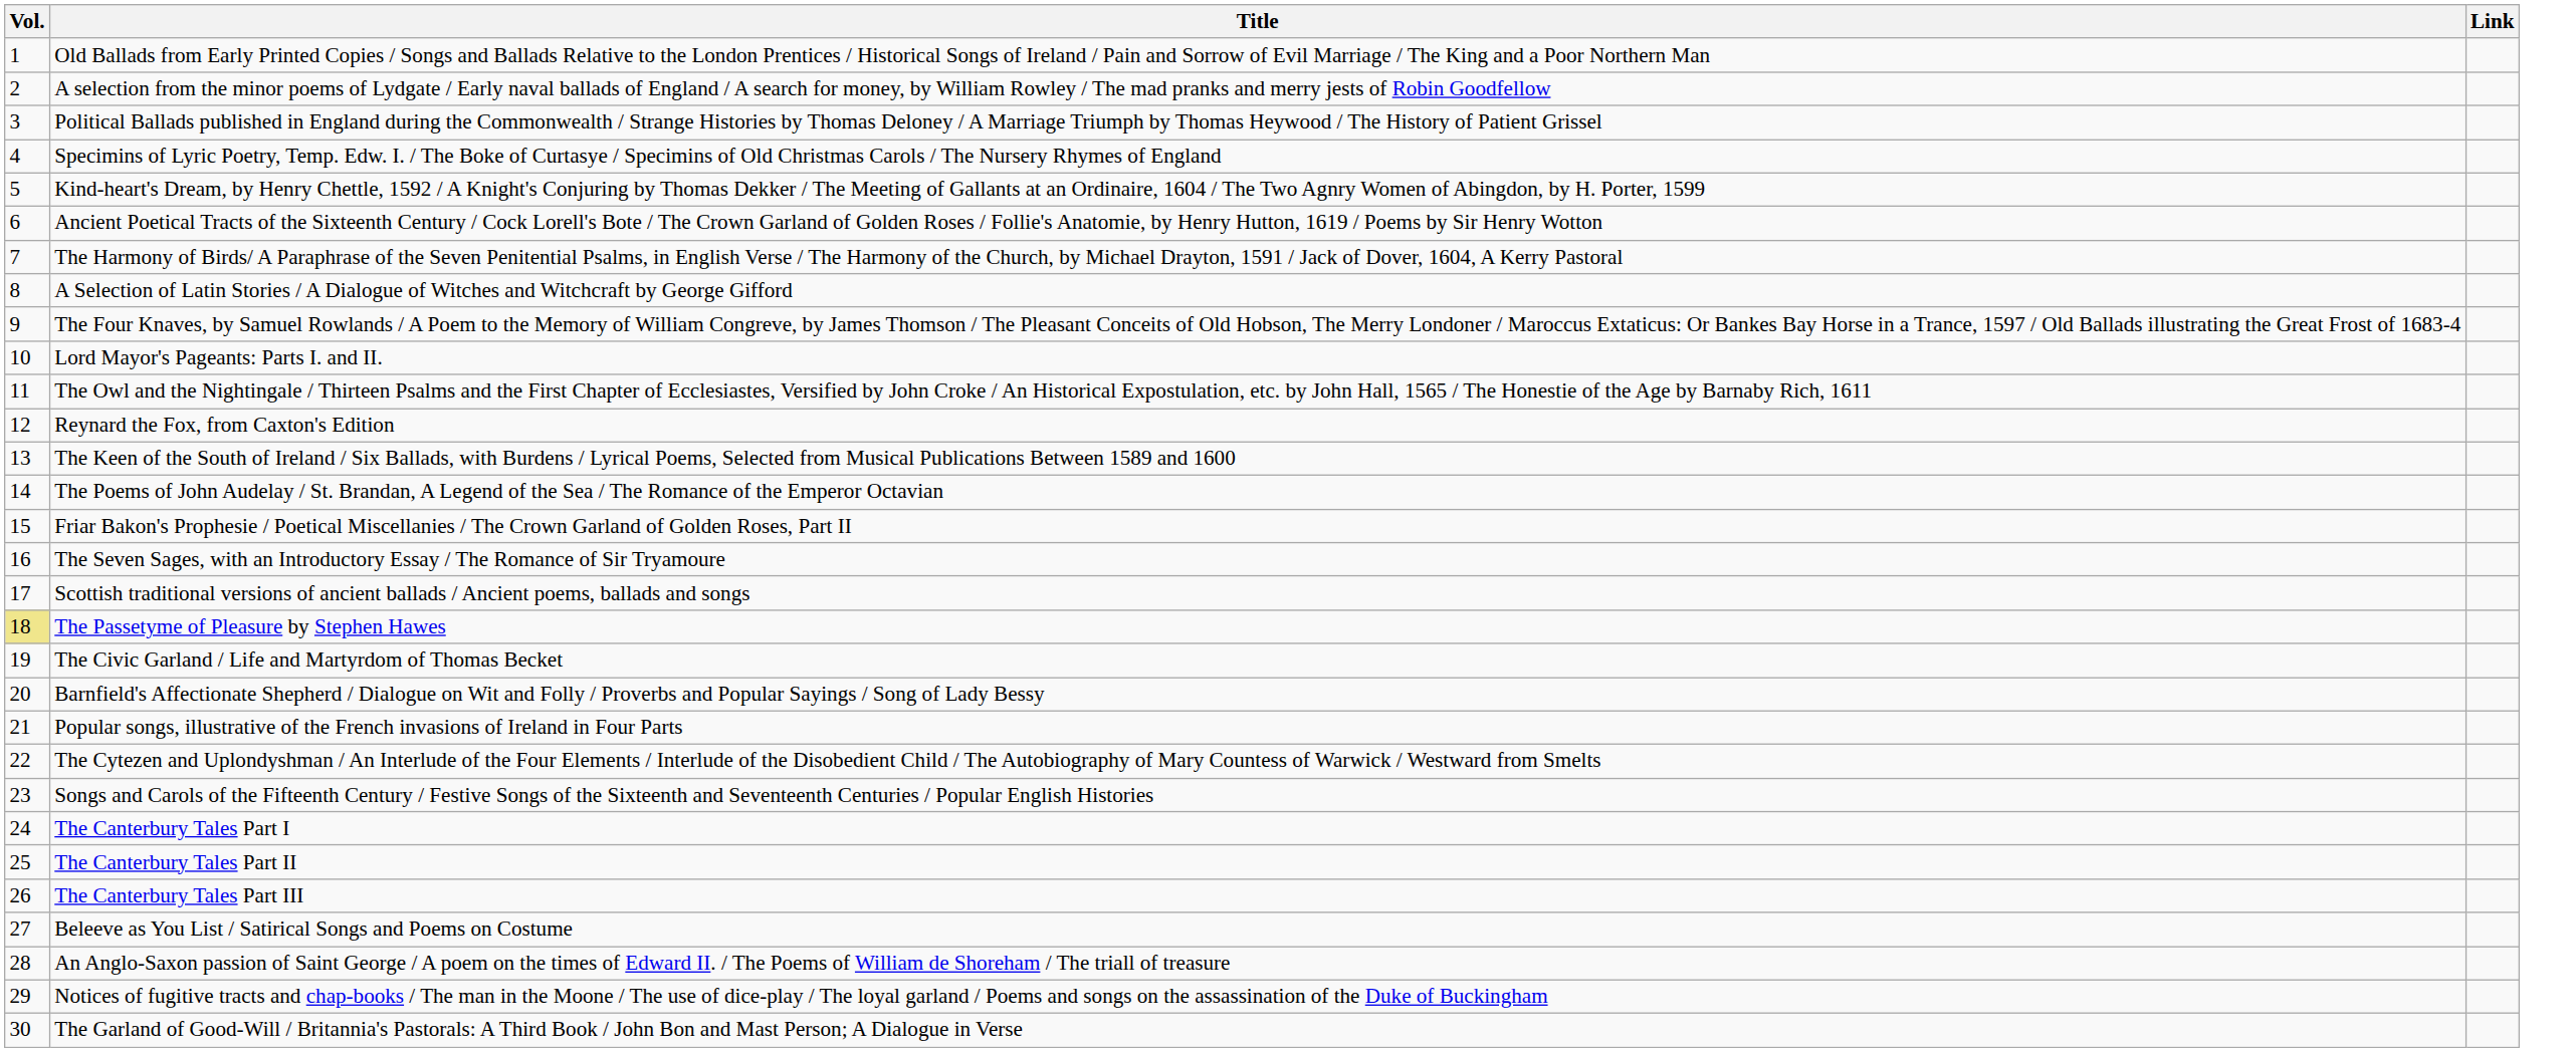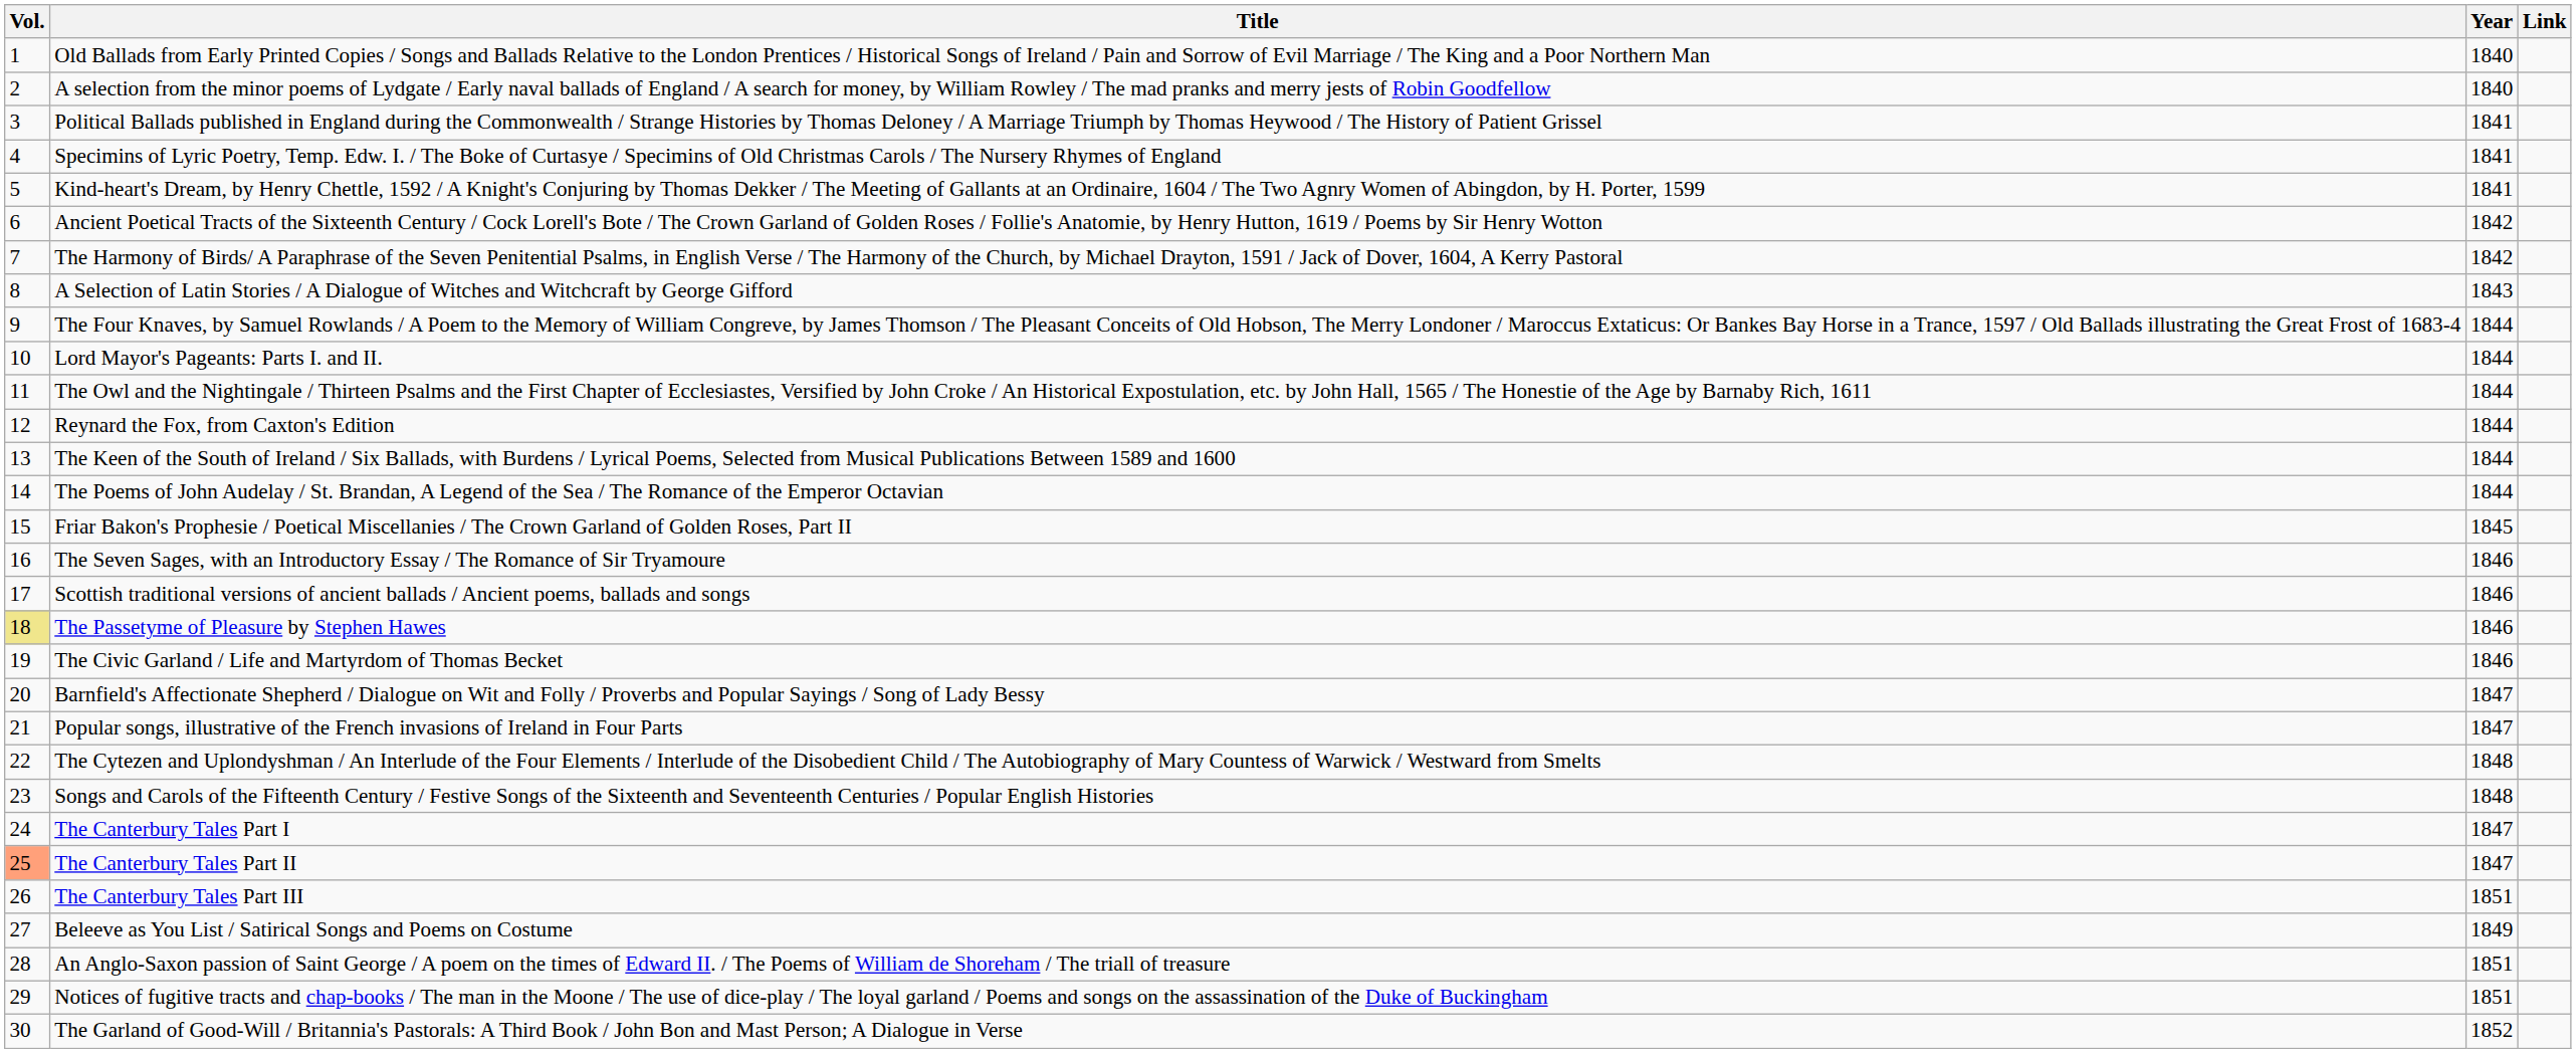 <table class="wikitable">
 <tr>
 <th>Vol.</th>
 <th>Title</th>
+<th>Year</th>
 <th>Link</th>
 </tr>
 <tr>
 <td>1</td>
 <td>Old Ballads from Early Printed Copies / Songs and Ballads Relative to the London Prentices / Historical Songs of Ireland / Pain and Sorrow of Evil Marriage / The King and a Poor Northern Man</td>
+<td>1840</td>
 <td></td>
 </tr>
 <tr>
 <td>2</td>
 <td>A selection from the minor poems of Lydgate / Early naval ballads of England / A search for money, by William Rowley / The mad pranks and merry jests of <a href='#'>Robin Goodfellow</a></td>
+<td>1840</td>
 <td></td>
 </tr>
 <tr>
 <td>3</td>
 <td>Political Ballads published in England during the Commonwealth / Strange Histories by Thomas Deloney / A Marriage Triumph by Thomas Heywood / The History of Patient Grissel</td>
+<td>1841</td>
 <td></td>
 </tr>
 <tr>
 <td>4</td>
 <td>Specimins of Lyric Poetry, Temp. Edw. I. / The Boke of Curtasye / Specimins of Old Christmas Carols / The Nursery Rhymes of England</td>
+<td>1841</td>
 <td></td>
 </tr>
 <tr>
 <td>5</td>
 <td>Kind-heart's Dream, by Henry Chettle, 1592 / A Knight's Conjuring by Thomas Dekker / The Meeting of Gallants at an Ordinaire, 1604 / The Two Agnry Women of Abingdon, by H. Porter, 1599</td>
+<td>1841</td>
 <td></td>
 </tr>
 <tr>
 <td>6</td>
 <td>Ancient Poetical Tracts of the Sixteenth Century / Cock Lorell's Bote / The Crown Garland of Golden Roses / Follie's Anatomie, by Henry Hutton, 1619 / Poems by Sir Henry Wotton</td>
+<td>1842</td>
 <td></td>
 </tr>
 <tr>
 <td>7</td>
 <td>The Harmony of Birds/ A Paraphrase of the Seven Penitential Psalms, in English Verse / The Harmony of the Church, by Michael Drayton, 1591 / Jack of Dover, 1604, A Kerry Pastoral</td>
+<td>1842</td>
 <td></td>
 </tr>
 <tr>
 <td>8</td>
 <td>A Selection of Latin Stories / A Dialogue of Witches and Witchcraft by George Gifford</td>
+<td>1843</td>
 <td></td>
 </tr>
 <tr>
 <td>9</td>
 <td>The Four Knaves, by Samuel Rowlands / A Poem to the Memory of William Congreve, by James Thomson / The Pleasant Conceits of Old Hobson, The Merry Londoner / Maroccus Extaticus: Or Bankes Bay Horse in a Trance, 1597 / Old Ballads illustrating the Great Frost of 1683-4</td>
+<td>1844</td>
 <td></td>
 </tr>
 <tr>
 <td>10</td>
 <td>Lord Mayor's Pageants: Parts I. and II.</td>
+<td>1844</td>
 <td></td>
 </tr>
 <tr>
 <td>11</td>
 <td>The Owl and the Nightingale / Thirteen Psalms and the First Chapter of Ecclesiastes, Versified by John Croke / An Historical Expostulation, etc. by John Hall, 1565 / The Honestie of the Age by Barnaby Rich, 1611</td>
+<td>1844</td>
 <td></td>
 </tr>
 <tr>
 <td>12</td>
 <td>Reynard the Fox, from Caxton's Edition</td>
+<td>1844</td>
 <td></td>
 </tr>
 <tr>
 <td>13</td>
 <td>The Keen of the South of Ireland / Six Ballads, with Burdens / Lyrical Poems, Selected from Musical Publications Between 1589 and 1600</td>
+<td>1844</td>
 <td></td>
 </tr>
 <tr>
 <td>14</td>
 <td>The Poems of John Audelay / St. Brandan, A Legend of the Sea / The Romance of the Emperor Octavian</td>
+<td>1844</td>
 <td></td>
 </tr>
 <tr>
 <td>15</td>
 <td>Friar Bakon's Prophesie / Poetical Miscellanies / The Crown Garland of Golden Roses, Part II</td>
+<td>1845</td>
 <td></td>
 </tr>
 <tr>
 <td>16</td>
 <td>The Seven Sages, with an Introductory Essay / The Romance of Sir Tryamoure</td>
+<td>1846</td>
 <td></td>
 </tr>
 <tr>
 <td>17</td>
 <td>Scottish traditional versions of ancient ballads / Ancient poems, ballads and songs</td>
+<td>1846</td>
 <td></td>
 </tr>
 <tr>
 <td style="background: khaki;">18</td>
 <td><a href='#'>The Passetyme of Pleasure</a> by <a href='#'>Stephen Hawes</a></td>
+<td>1846</td>
 <td></td>
 </tr>
 <tr>
 <td>19</td>
 <td>The Civic Garland / Life and Martyrdom of Thomas Becket</td>
+<td>1846</td>
 <td></td>
 </tr>
 <tr>
 <td>20</td>
 <td>Barnfield's Affectionate Shepherd / Dialogue on Wit and Folly / Proverbs and Popular Sayings / Song of Lady Bessy</td>
+<td>1847</td>
 <td></td>
 </tr>
 <tr>
 <td>21</td>
 <td>Popular songs, illustrative of the French invasions of Ireland in Four Parts</td>
+<td>1847</td>
 <td></td>
 </tr>
 <tr>
 <td>22</td>
 <td>The Cytezen and Uplondyshman / An Interlude of the Four Elements / Interlude of the Disobedient Child / The Autobiography of Mary Countess of Warwick / Westward from Smelts</td>
+<td>1848</td>
 <td></td>
 </tr>
 <tr>
 <td>23</td>
 <td>Songs and Carols of the Fifteenth Century / Festive Songs of the Sixteenth and Seventeenth Centuries / Popular English Histories</td>
+<td>1848</td>
 <td></td>
 </tr>
 <tr>
 <td>24</td>
 <td><a href='#'>The Canterbury Tales</a> Part I</td>
+<td>1847</td>
 <td></td>
 </tr>
 <tr>
-<td>25</td>
+<td style="background: lightsalmon;">25</td>
 <td><a href='#'>The Canterbury Tales</a> Part II</td>
+<td>1847</td>
 <td></td>
 </tr>
 <tr>
 <td>26</td>
 <td><a href='#'>The Canterbury Tales</a> Part III</td>
+<td>1851</td>
 <td></td>
 </tr>
 <tr>
 <td>27</td>
 <td>Beleeve as You List / Satirical Songs and Poems on Costume</td>
+<td>1849</td>
 <td></td>
 </tr>
 <tr>
 <td>28</td>
 <td>An Anglo-Saxon passion of Saint George / A poem on the times of <a href='#'>Edward II</a>. / The Poems of <a href='#'>William de Shoreham</a> / The triall of treasure</td>
+<td>1851</td>
 <td></td>
 </tr>
 <tr>
 <td>29</td>
 <td>Notices of fugitive tracts and <a href='#'>chap-books</a> / The man in the Moone / The use of dice-play / The loyal garland / Poems and songs on the assassination of the <a href='#'>Duke of Buckingham</a></td>
+<td>1851</td>
 <td></td>
 </tr>
 <tr>
 <td>30</td>
 <td>The Garland of Good-Will / Britannia's Pastorals: A Third Book / John Bon and Mast Person; A Dialogue in Verse</td>
+<td>1852</td>
 <td></td>
 </tr>
 </table>
